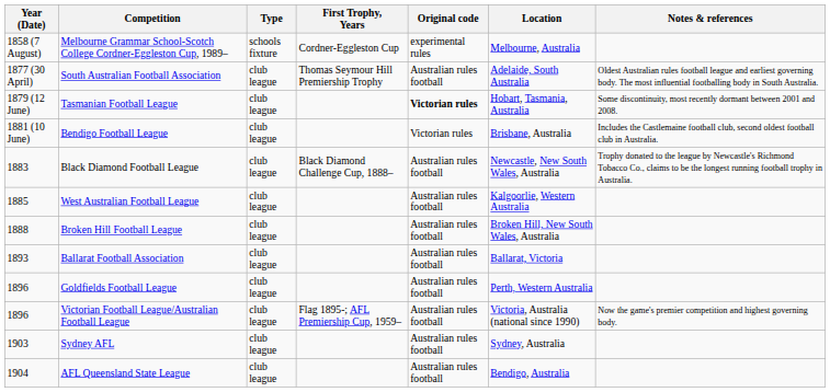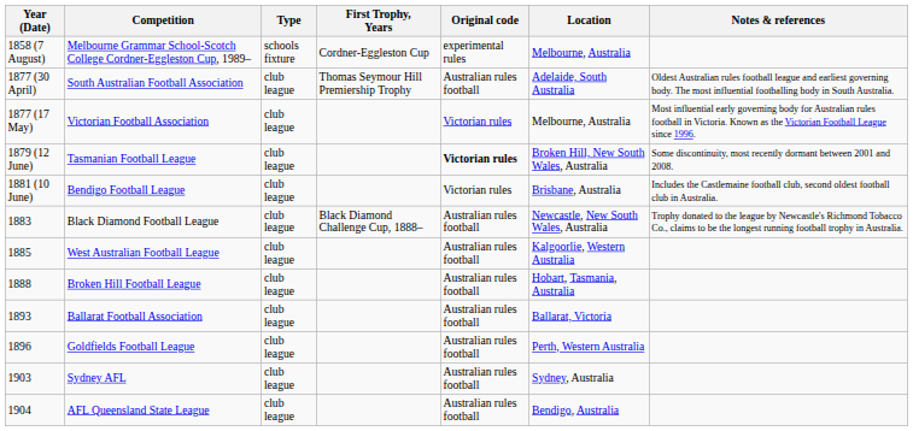 <table class="wikitable sortable">
 <tr>
 <th>Year (Date)</th>
 <th>Competition</th>
 <th>Type</th>
 <th>First Trophy,<br>Years</th>
 <th>Original code</th>
 <th>Location</th>
 <th>Notes & references</th>
 </tr>
 <tr>
 <td>1858 (7 August)</td>
 <td><a href='#'>Melbourne Grammar School-Scotch College Cordner-Eggleston Cup</a>, 1989–</td>
 <td>schools fixture</td>
 <td>Cordner-Eggleston Cup</td>
 <td>experimental rules</td>
 <td><a href='#'>Melbourne</a>, <a href='#'>Australia</a></td>
 <td></td>
 </tr>
 <tr>
 <td>1877 (30 April)</td>
 <td><a href='#'>South Australian Football Association</a></td>
 <td>club league</td>
 <td>Thomas Seymour Hill Premiership Trophy</td>
 <td>Australian rules football</td>
 <td><a href='#'>Adelaide, South Australia</a></td>
 <td><small>Oldest Australian rules football league and earliest governing body. The most influential footballing body in South Australia.</small></td>
 </tr>
 <tr>
+<td>1877 (17 May)</td>
+<td><a href='#'>Victorian Football Association</a></td>
+<td>club league</td>
+<td></td>
+<td><a href='#'>Victorian rules</a></td>
+<td>Melbourne, Australia</td>
+<td><small>Most influential early governing body for Australian rules football in Victoria. Known as the <a href='#'>Victorian Football League</a> since <a href='#'>1996</a>.</small></td>
+</tr>
+<tr>
 <td>1879 (12 June)</td>
 <td><a href='#'>Tasmanian Football League</a></td>
 <td>club league</td>
 <td></td>
 <td><strong>Victorian rules</strong></td>
-<td><a href='#'>Hobart</a>, <a href='#'>Tasmania</a>, <a href='#'>Australia</a></td>
+<td><a href='#'>Broken Hill, New South Wales</a>, Australia</td>
 <td><small>Some discontinuity, most recently dormant between 2001 and 2008.</small></td>
 </tr>
 <tr>
 <td>1881 (10 June)</td>
 <td><a href='#'>Bendigo Football League</a></td>
 <td>club league</td>
 <td></td>
 <td>Victorian rules</td>
 <td><a href='#'>Brisbane</a>, Australia</td>
 <td><small>Includes the Castlemaine football club, second oldest football club in Australia.</small></td>
 </tr>
 <tr>
 <td>1883</td>
 <td>Black Diamond Football League</td>
 <td>club league</td>
 <td>Black Diamond Challenge Cup, 1888–</td>
 <td>Australian rules football</td>
 <td><a href='#'>Newcastle</a>, <a href='#'>New South Wales</a>, Australia</td>
 <td><small>Trophy donated to the league by Newcastle's Richmond Tobacco Co., claims to be the longest running football trophy in Australia.</small></td>
 </tr>
 <tr>
 <td>1885</td>
 <td><a href='#'>West Australian Football League</a></td>
 <td>club league</td>
 <td></td>
 <td>Australian rules football</td>
 <td><a href='#'>Kalgoorlie</a>, <a href='#'>Western Australia</a></td>
 <td></td>
 </tr>
 <tr>
 <td>1888</td>
 <td><a href='#'>Broken Hill Football League</a></td>
 <td>club league</td>
 <td></td>
 <td>Australian rules football</td>
-<td><a href='#'>Broken Hill, New South Wales</a>, Australia</td>
+<td><a href='#'>Hobart</a>, <a href='#'>Tasmania</a>, <a href='#'>Australia</a></td>
 <td></td>
 </tr>
 <tr>
 <td>1893</td>
 <td><a href='#'>Ballarat Football Association</a></td>
 <td>club league</td>
 <td></td>
 <td>Australian rules football</td>
 <td><a href='#'>Ballarat, Victoria</a></td>
 <td></td>
 </tr>
 <tr>
 <td>1896</td>
 <td><a href='#'>Goldfields Football League</a></td>
 <td>club league</td>
 <td></td>
 <td>Australian rules football</td>
 <td><a href='#'>Perth, Western Australia</a></td>
 <td></td>
 </tr>
 <tr>
-<td>1896</td>
-<td><a href='#'>Victorian Football League/Australian Football League</a></td>
-<td>club league</td>
-<td>Flag 1895-; <a href='#'>AFL Premiership Cup</a>, 1959–</td>
-<td>Australian rules football</td>
-<td><a href='#'>Victoria</a>, Australia (national since 1990)</td>
-<td><small>Now the game's premier competition and highest governing body.</small></td>
-</tr>
-<tr>
 <td>1903</td>
 <td><a href='#'>Sydney AFL</a></td>
 <td>club league</td>
 <td></td>
 <td>Australian rules football</td>
 <td><a href='#'>Sydney</a>, Australia</td>
 <td></td>
 </tr>
 <tr>
 <td>1904</td>
 <td><a href='#'>AFL Queensland State League</a></td>
 <td>club league</td>
 <td></td>
 <td>Australian rules football</td>
 <td><a href='#'>Bendigo</a>, <a href='#'>Australia</a></td>
 <td></td>
 </tr>
 </table>
